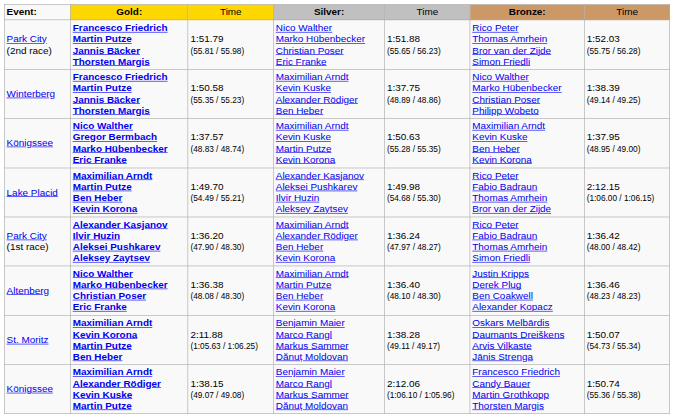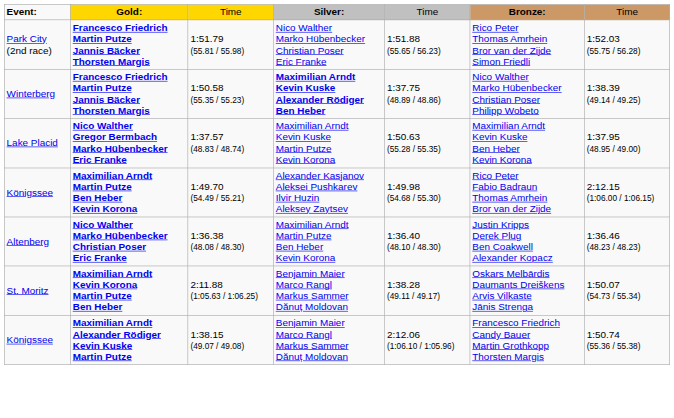 <table class="wikitable" style="width:85%;">
 <tr>
 <td><strong>Event:</strong></td>
 <td !  style="text-align:center; background:gold;"><strong>Gold:</strong></td>
 <td !  style="text-align:center; background:gold;">Time</td>
 <td !  style="text-align:center; background:silver;"><strong>Silver:</strong></td>
 <td !  style="text-align:center; background:silver;">Time</td>
 <td !  style="text-align:center; background:#c96;"><strong>Bronze:</strong></td>
 <td !  style="text-align:center; background:#c96;">Time</td>
 </tr>
 <tr>
 <td> <a href='#'>Park City</a><br>(2nd race)</td>
 <td><strong><a href='#'>Francesco Friedrich</a><br><a href='#'>Martin Putze</a><br><a href='#'>Jannis Bäcker</a><br><a href='#'>Thorsten Margis</a><br><small></small> </strong></td>
 <td>1:51.79<br><small>(55.81 / 55.98)</small></td>
 <td><a href='#'>Nico Walther</a><br><a href='#'>Marko Hübenbecker</a><br><a href='#'>Christian Poser</a><br><a href='#'>Eric Franke</a><br><small></small></td>
 <td>1:51.88<br><small>(55.65 / 56.23)</small></td>
 <td><a href='#'>Rico Peter</a><br><a href='#'>Thomas Amrhein</a><br><a href='#'>Bror van der Zijde</a><br><a href='#'>Simon Friedli</a><br><small></small></td>
 <td>1:52.03<br><small>(55.75 / 56.28)</small></td>
 </tr>
 <tr>
 <td> <a href='#'>Winterberg</a></td>
 <td><strong><a href='#'>Francesco Friedrich</a><br><a href='#'>Martin Putze</a><br><a href='#'>Jannis Bäcker</a><br><a href='#'>Thorsten Margis</a><br><small></small> </strong></td>
 <td>1:50.58<br><small>(55.35 / 55.23)</small></td>
-<td><a href='#'>Maximilian Arndt</a><br><a href='#'>Kevin Kuske</a><br><a href='#'>Alexander Rödiger</a><br><a href='#'>Ben Heber</a><br><small></small></td>
+<td><strong><a href='#'>Maximilian Arndt</a><br><a href='#'>Kevin Kuske</a><br><a href='#'>Alexander Rödiger</a><br><a href='#'>Ben Heber</a><br><small></small></strong></td>
 <td>1:37.75<br><small>(48.89 / 48.86)</small></td>
 <td><a href='#'>Nico Walther</a><br><a href='#'>Marko Hübenbecker</a><br><a href='#'>Christian Poser</a><br><a href='#'>Philipp Wobeto</a><br><small></small></td>
 <td>1:38.39<br><small>(49.14 / 49.25)</small></td>
 </tr>
 <tr>
-<td> <a href='#'>Königssee</a></td>
+<td> <a href='#'>Lake Placid</a></td>
 <td><strong><a href='#'>Nico Walther</a><br><a href='#'>Gregor Bermbach</a><br><a href='#'>Marko Hübenbecker</a><br><a href='#'>Eric Franke</a><br><small></small> </strong></td>
 <td>1:37.57<br><small>(48.83 / 48.74)</small></td>
 <td><a href='#'>Maximilian Arndt</a><br><a href='#'>Kevin Kuske</a><br><a href='#'>Martin Putze</a><br><a href='#'>Kevin Korona</a><br><small></small></td>
 <td>1:50.63<br><small>(55.28 / 55.35)</small></td>
 <td><a href='#'>Maximilian Arndt</a><br><a href='#'>Kevin Kuske</a><br><a href='#'>Ben Heber</a><br><a href='#'>Kevin Korona</a><br><small></small></td>
 <td>1:37.95<br><small>(48.95 / 49.00)</small></td>
 </tr>
 <tr>
-<td> <a href='#'>Lake Placid</a></td>
+<td> <a href='#'>Königssee</a></td>
 <td><strong><a href='#'>Maximilian Arndt</a><br><a href='#'>Martin Putze</a><br><a href='#'>Ben Heber</a><br><a href='#'>Kevin Korona</a><br><small></small> </strong></td>
 <td>1:49.70<br><small>(54.49 / 55.21)</small></td>
 <td><a href='#'>Alexander Kasjanov</a><br><a href='#'>Aleksei Pushkarev</a><br><a href='#'>Ilvir Huzin</a><br><a href='#'>Aleksey Zaytsev</a><br><small></small></td>
 <td>1:49.98<br><small>(54.68 / 55.30)</small></td>
 <td><a href='#'>Rico Peter</a><br><a href='#'>Fabio Badraun</a><br><a href='#'>Thomas Amrhein</a><br><a href='#'>Bror van der Zijde</a><br><small></small></td>
 <td>2:12.15<br><small>(1:06.00 / 1:06.15)</small></td>
-</tr>
-<tr>
-<td> <a href='#'>Park City</a><br>(1st race)</td>
-<td><strong><a href='#'>Alexander Kasjanov</a><br><a href='#'>Ilvir Huzin</a><br><a href='#'>Aleksei Pushkarev</a><br><a href='#'>Aleksey Zaytsev</a><br><small></small> </strong></td>
-<td>1:36.20<br><small>(47.90 / 48.30)</small></td>
-<td><a href='#'>Maximilian Arndt</a><br><a href='#'>Alexander Rödiger</a><br><a href='#'>Ben Heber</a><br><a href='#'>Kevin Korona</a><br><small></small></td>
-<td>1:36.24<br><small>(47.97 / 48.27)</small></td>
-<td><a href='#'>Rico Peter</a><br><a href='#'>Fabio Badraun</a><br><a href='#'>Thomas Amrhein</a><br><a href='#'>Simon Friedli</a><br><small></small></td>
-<td>1:36.42<br><small>(48.00 / 48.42)</small></td>
 </tr>
 <tr>
 <td> <a href='#'>Altenberg</a></td>
 <td><strong><a href='#'>Nico Walther</a><br><a href='#'>Marko Hübenbecker</a><br><a href='#'>Christian Poser</a><br><a href='#'>Eric Franke</a><br><small></small> </strong></td>
 <td>1:36.38<br><small>(48.08 / 48.30)</small></td>
 <td><a href='#'>Maximilian Arndt</a><br><a href='#'>Martin Putze</a><br><a href='#'>Ben Heber</a><br><a href='#'>Kevin Korona</a><br><small></small></td>
 <td>1:36.40<br><small>(48.10 / 48.30)</small></td>
 <td><a href='#'>Justin Kripps</a><br><a href='#'>Derek Plug</a><br><a href='#'>Ben Coakwell</a><br><a href='#'>Alexander Kopacz</a><br><small></small></td>
 <td>1:36.46<br><small>(48.23 / 48.23)</small></td>
 </tr>
 <tr>
 <td> <a href='#'>St. Moritz</a></td>
 <td><strong><a href='#'>Maximilian Arndt</a><br><a href='#'>Kevin Korona</a><br><a href='#'>Martin Putze</a><br><a href='#'>Ben Heber</a><br><small></small> </strong></td>
 <td>2:11.88<br><small>(1:05.63 / 1:06.25)</small></td>
 <td><a href='#'>Benjamin Maier</a><br><a href='#'>Marco Rangl</a><br><a href='#'>Markus Sammer</a><br><a href='#'>Dănuț Moldovan</a><br><small></small></td>
 <td>1:38.28<br><small>(49.11 / 49.17)</small></td>
 <td><a href='#'>Oskars Melbārdis</a><br><a href='#'>Daumants Dreiškens</a><br><a href='#'>Arvis Vilkaste</a><br><a href='#'>Jānis Strenga</a><br><small></small></td>
 <td>1:50.07<br><small>(54.73 / 55.34)</small></td>
 </tr>
 <tr>
 <td> <a href='#'>Königssee</a></td>
 <td><strong><a href='#'>Maximilian Arndt</a><br><a href='#'>Alexander Rödiger</a><br><a href='#'>Kevin Kuske</a><br><a href='#'>Martin Putze</a><br><small></small> </strong></td>
 <td>1:38.15 <br><small>(49.07 / 49.08)</small></td>
 <td><a href='#'>Benjamin Maier</a><br><a href='#'>Marco Rangl</a><br><a href='#'>Markus Sammer</a><br><a href='#'>Dănuț Moldovan</a><br><small></small></td>
 <td>2:12.06<br><small>(1:06.10 / 1:05.96)</small></td>
 <td><a href='#'>Francesco Friedrich</a><br><a href='#'>Candy Bauer</a><br><a href='#'>Martin Grothkopp</a><br><a href='#'>Thorsten Margis</a><br><small></small></td>
 <td>1:50.74<br><small>(55.36 / 55.38)</small></td>
 </tr>
 </table>
